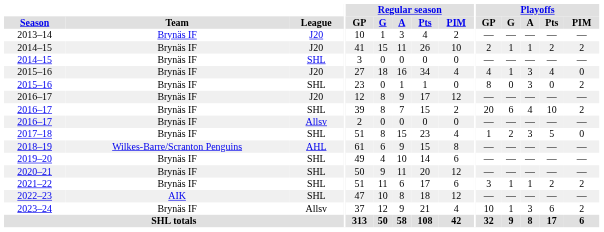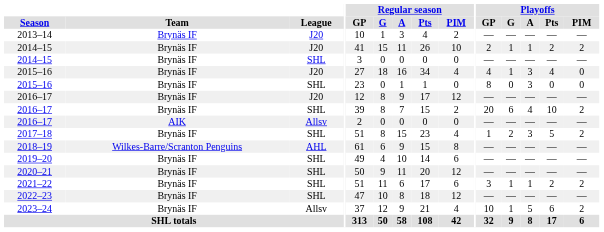 <table border="0" cellpadding="1" cellspacing="0" style="text-align:center; width:60em">
 <tr bgcolor="#e0e0e0">
 <th colspan="3" bgcolor="#ffffff"></th>
 <th rowspan="99" bgcolor="#ffffff"></th>
 <th colspan="5"><a href='#'>Regular season</a></th>
 <th rowspan="99" bgcolor="#ffffff"></th>
 <th colspan="5"><a href='#'>Playoffs</a></th>
 </tr>
 <tr bgcolor="#e0e0e0">
 <th><a href='#'>Season</a></th>
 <th>Team</th>
 <th>League</th>
 <th>GP</th>
 <th><a href='#'>G</a></th>
 <th><a href='#'>A</a></th>
 <th><a href='#'>Pts</a></th>
 <th><a href='#'>PIM</a></th>
 <th>GP</th>
 <th>G</th>
 <th>A</th>
 <th>Pts</th>
 <th>PIM</th>
 </tr>
 <tr>
 <td>2013–14</td>
 <td><a href='#'>Brynäs IF</a></td>
 <td><a href='#'>J20</a></td>
 <td>10</td>
 <td>1</td>
 <td>3</td>
 <td>4</td>
 <td>2</td>
 <td>—</td>
 <td>—</td>
 <td>—</td>
 <td>—</td>
 <td>—</td>
 </tr>
 <tr bgcolor="#f0f0f0">
 <td>2014–15</td>
 <td>Brynäs IF</td>
 <td>J20</td>
 <td>41</td>
 <td>15</td>
 <td>11</td>
 <td>26</td>
 <td>10</td>
 <td>2</td>
 <td>1</td>
 <td>1</td>
 <td>2</td>
 <td>2</td>
 </tr>
 <tr>
 <td><a href='#'>2014–15</a></td>
 <td>Brynäs IF</td>
 <td><a href='#'>SHL</a></td>
 <td>3</td>
 <td>0</td>
 <td>0</td>
 <td>0</td>
 <td>0</td>
 <td>—</td>
 <td>—</td>
 <td>—</td>
 <td>—</td>
 <td>—</td>
 </tr>
 <tr bgcolor="#f0f0f0">
 <td>2015–16</td>
 <td>Brynäs IF</td>
 <td>J20</td>
 <td>27</td>
 <td>18</td>
 <td>16</td>
 <td>34</td>
 <td>4</td>
 <td>4</td>
 <td>1</td>
 <td>3</td>
 <td>4</td>
 <td>0</td>
 </tr>
 <tr>
 <td><a href='#'>2015–16</a></td>
 <td>Brynäs IF</td>
 <td>SHL</td>
 <td>23</td>
 <td>0</td>
 <td>1</td>
 <td>1</td>
 <td>0</td>
 <td>8</td>
 <td>0</td>
 <td>3</td>
 <td>0</td>
-<td>2</td>
+<td>0</td>
 </tr>
 <tr bgcolor="#f0f0f0">
 <td>2016–17</td>
 <td>Brynäs IF</td>
 <td>J20</td>
 <td>12</td>
 <td>8</td>
 <td>9</td>
 <td>17</td>
 <td>12</td>
 <td>—</td>
 <td>—</td>
 <td>—</td>
 <td>—</td>
 <td>—</td>
 </tr>
 <tr>
 <td><a href='#'>2016–17</a></td>
 <td>Brynäs IF</td>
 <td>SHL</td>
 <td>39</td>
 <td>8</td>
 <td>7</td>
 <td>15</td>
 <td>2</td>
 <td>20</td>
 <td>6</td>
 <td>4</td>
 <td>10</td>
 <td>2</td>
 </tr>
 <tr bgcolor="#f0f0f0">
 <td><a href='#'>2016–17</a></td>
-<td>Brynäs IF</td>
+<td><a href='#'>AIK</a></td>
 <td><a href='#'>Allsv</a></td>
 <td>2</td>
 <td>0</td>
 <td>0</td>
 <td>0</td>
 <td>0</td>
 <td>—</td>
 <td>—</td>
 <td>—</td>
 <td>—</td>
 <td>—</td>
 </tr>
 <tr>
 <td><a href='#'>2017–18</a></td>
 <td>Brynäs IF</td>
 <td>SHL</td>
 <td>51</td>
 <td>8</td>
 <td>15</td>
 <td>23</td>
 <td>4</td>
 <td>1</td>
 <td>2</td>
 <td>3</td>
 <td>5</td>
-<td>0</td>
+<td>2</td>
 </tr>
 <tr bgcolor="#f0f0f0">
 <td><a href='#'>2018–19</a></td>
 <td><a href='#'>Wilkes-Barre/Scranton Penguins</a></td>
 <td><a href='#'>AHL</a></td>
 <td>61</td>
 <td>6</td>
 <td>9</td>
 <td>15</td>
 <td>8</td>
 <td>—</td>
 <td>—</td>
 <td>—</td>
 <td>—</td>
 <td>—</td>
 </tr>
 <tr>
 <td><a href='#'>2019–20</a></td>
 <td>Brynäs IF</td>
 <td>SHL</td>
 <td>49</td>
 <td>4</td>
 <td>10</td>
 <td>14</td>
 <td>6</td>
 <td>—</td>
 <td>—</td>
 <td>—</td>
 <td>—</td>
 <td>—</td>
 </tr>
 <tr bgcolor="#f0f0f0">
 <td><a href='#'>2020–21</a></td>
 <td>Brynäs IF</td>
 <td>SHL</td>
 <td>50</td>
 <td>9</td>
 <td>11</td>
 <td>20</td>
 <td>12</td>
 <td>—</td>
 <td>—</td>
 <td>—</td>
 <td>—</td>
 <td>—</td>
 </tr>
 <tr>
 <td><a href='#'>2021–22</a></td>
 <td>Brynäs IF</td>
 <td>SHL</td>
 <td>51</td>
 <td>11</td>
 <td>6</td>
 <td>17</td>
 <td>6</td>
 <td>3</td>
 <td>1</td>
 <td>1</td>
 <td>2</td>
 <td>2</td>
 </tr>
 <tr bgcolor="#f0f0f0">
 <td><a href='#'>2022–23</a></td>
-<td><a href='#'>AIK</a></td>
+<td>Brynäs IF</td>
 <td>SHL</td>
 <td>47</td>
 <td>10</td>
 <td>8</td>
 <td>18</td>
 <td>12</td>
 <td>—</td>
 <td>—</td>
 <td>—</td>
 <td>—</td>
 <td>—</td>
 </tr>
 <tr>
 <td><a href='#'>2023–24</a></td>
 <td>Brynäs IF</td>
 <td>Allsv</td>
 <td>37</td>
 <td>12</td>
 <td>9</td>
 <td>21</td>
 <td>4</td>
 <td>10</td>
 <td>1</td>
-<td>3</td>
+<td>5</td>
 <td>6</td>
 <td>2</td>
 </tr>
 <tr bgcolor="#e0e0e0">
 <th colspan="3">SHL totals</th>
 <th>313</th>
 <th>50</th>
 <th>58</th>
 <th>108</th>
 <th>42</th>
 <th>32</th>
 <th>9</th>
 <th>8</th>
 <th>17</th>
 <th>6</th>
 </tr>
 </table>
